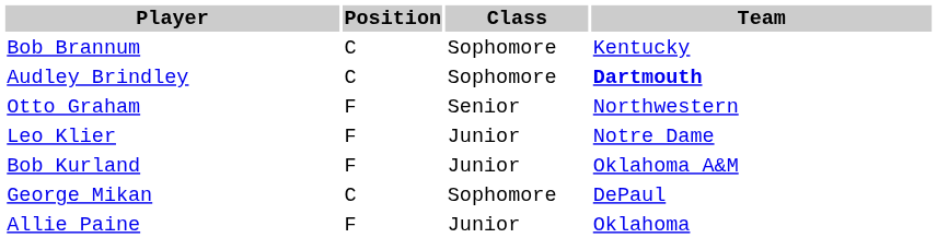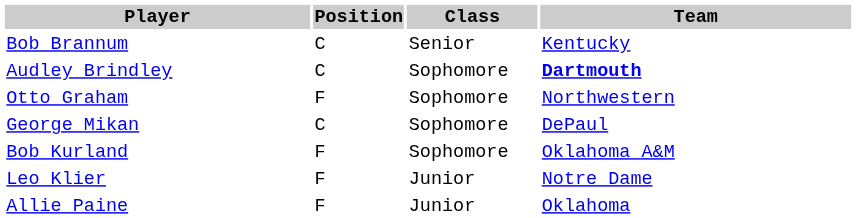 <table style="width:600px" "border:'1' 'solid' 'gray'">
 <tr>
 <th style="background:#CCCCCC;width:40%">Player</th>
 <th style="background:#CCCCCC;width:4%">Position</th>
 <th style="background:#CCCCCC;width:16%">Class</th>
 <th style="background:#CCCCCC;width:40%">Team</th>
 </tr>
 <tr>
 <td><a href='#'>Bob Brannum</a></td>
 <td>C</td>
-<td>Sophomore</td>
+<td>Senior</td>
 <td><a href='#'>Kentucky</a></td>
 </tr>
 <tr>
 <td><a href='#'>Audley Brindley</a></td>
 <td>C</td>
 <td>Sophomore</td>
 <td><strong><a href='#'>Dartmouth</a></strong></td>
 </tr>
 <tr>
 <td><a href='#'>Otto Graham</a></td>
 <td>F</td>
-<td>Senior</td>
+<td>Sophomore</td>
 <td><a href='#'>Northwestern</a></td>
+</tr>
+<tr>
+<td><a href='#'>George Mikan</a></td>
+<td>C</td>
+<td>Sophomore</td>
+<td><a href='#'>DePaul</a></td>
+</tr>
+<tr>
+<td><a href='#'>Bob Kurland</a></td>
+<td>F</td>
+<td>Sophomore</td>
+<td><a href='#'>Oklahoma A&M</a></td>
 </tr>
 <tr>
 <td><a href='#'>Leo Klier</a></td>
 <td>F</td>
 <td>Junior</td>
 <td><a href='#'>Notre Dame</a></td>
 </tr>
 <tr>
-<td><a href='#'>Bob Kurland</a></td>
-<td>F</td>
-<td>Junior</td>
-<td><a href='#'>Oklahoma A&M</a></td>
-</tr>
-<tr>
-<td><a href='#'>George Mikan</a></td>
-<td>C</td>
-<td>Sophomore</td>
-<td><a href='#'>DePaul</a></td>
-</tr>
-<tr>
 <td><a href='#'>Allie Paine</a></td>
 <td>F</td>
 <td>Junior</td>
 <td><a href='#'>Oklahoma</a></td>
 </tr>
 </table>
